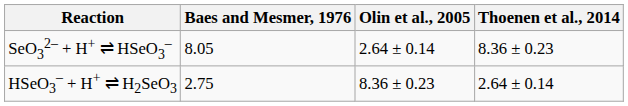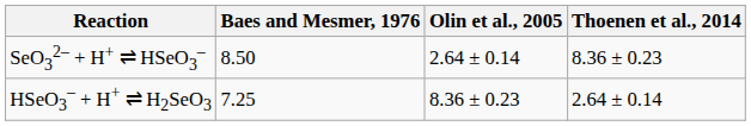 <table class="wikitable">
 <tr>
 <th>Reaction</th>
 <th>Baes and Mesmer, 1976</th>
 <th>Olin et al., 2005</th>
 <th>Thoenen et al., 2014</th>
 </tr>
 <tr>
 <td>SeO<sub>3</sub><sup>2–</sup> + H<sup>+</sup> ⇌ HSeO<sub>3</sub><sup>–</sup></td>
-<td>8.05</td>
+<td>8.50</td>
 <td>2.64 ± 0.14</td>
 <td>8.36 ± 0.23</td>
 </tr>
 <tr>
 <td>HSeO<sub>3</sub><sup>–</sup> + H<sup>+</sup> ⇌ H<sub>2</sub>SeO<sub>3</sub></td>
-<td>2.75</td>
+<td>7.25</td>
 <td>8.36 ± 0.23</td>
 <td>2.64 ± 0.14</td>
 </tr>
 </table>
